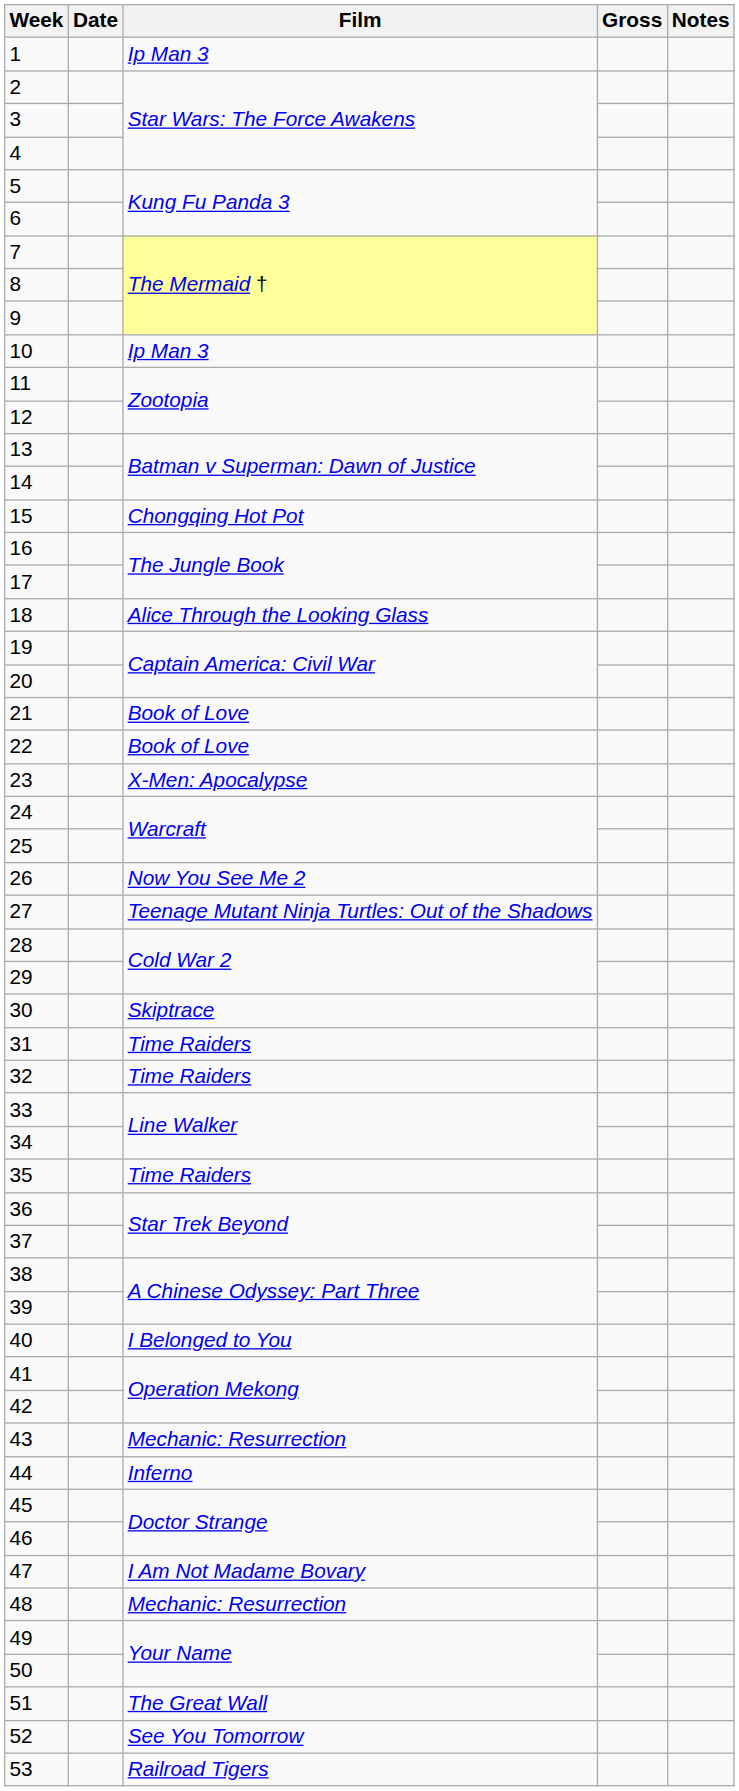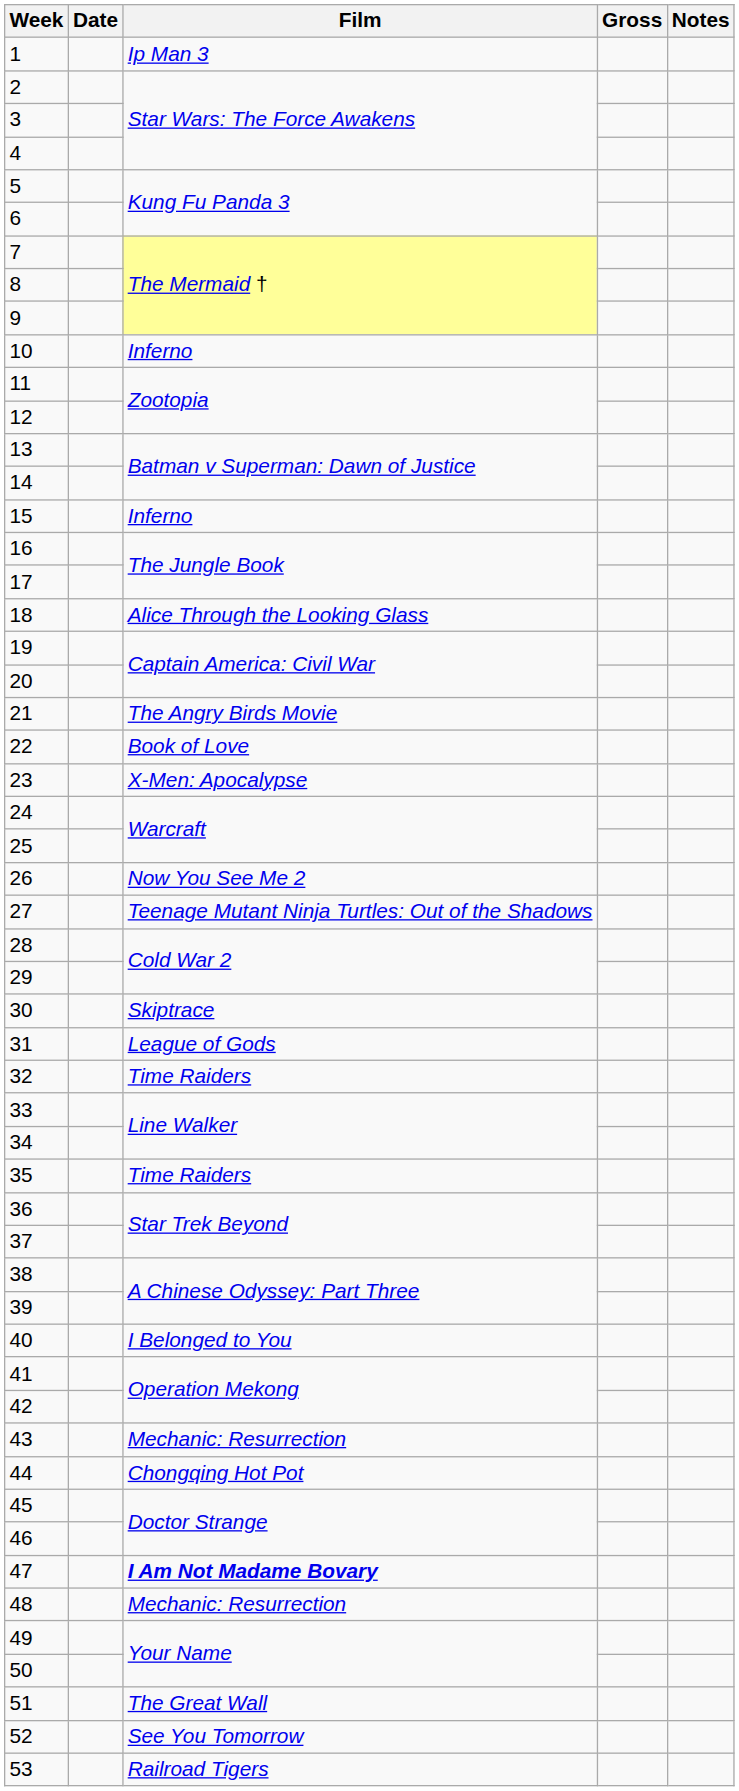 <table class="wikitable sortable">
 <tr>
 <th>Week</th>
 <th>Date</th>
 <th>Film</th>
 <th>Gross</th>
 <th>Notes</th>
 </tr>
 <tr>
 <td>1</td>
 <td></td>
 <td><em><a href='#'>Ip Man 3</a></em></td>
 <td></td>
 <td></td>
 </tr>
 <tr>
 <td>2</td>
 <td></td>
 <td rowspan="3"><em><a href='#'>Star Wars: The Force Awakens</a></em></td>
 <td></td>
 <td></td>
 </tr>
 <tr>
 <td>3</td>
 <td></td>
 <td></td>
 <td></td>
 </tr>
 <tr>
 <td>4</td>
 <td></td>
 <td></td>
 <td></td>
 </tr>
 <tr>
 <td>5</td>
 <td></td>
 <td rowspan="2"><em><a href='#'>Kung Fu Panda 3</a></em></td>
 <td></td>
 <td></td>
 </tr>
 <tr>
 <td>6</td>
 <td></td>
 <td></td>
 <td></td>
 </tr>
 <tr>
 <td>7</td>
 <td></td>
 <td rowspan="3" style="background-color:#FFFF99"><em><a href='#'>The Mermaid</a></em> †</td>
 <td></td>
 <td></td>
 </tr>
 <tr>
 <td>8</td>
 <td></td>
 <td></td>
 <td></td>
 </tr>
 <tr>
 <td>9</td>
 <td></td>
 <td></td>
 <td></td>
 </tr>
 <tr>
 <td>10</td>
 <td></td>
-<td><em><a href='#'>Ip Man 3</a></em></td>
+<td><em><a href='#'>Inferno</a></em></td>
 <td></td>
 <td></td>
 </tr>
 <tr>
 <td>11</td>
 <td></td>
 <td rowspan="2"><em><a href='#'>Zootopia</a></em></td>
 <td></td>
 <td></td>
 </tr>
 <tr>
 <td>12</td>
 <td></td>
 <td></td>
 <td></td>
 </tr>
 <tr>
 <td>13</td>
 <td></td>
 <td rowspan="2"><em><a href='#'>Batman v Superman: Dawn of Justice</a></em></td>
 <td></td>
 <td></td>
 </tr>
 <tr>
 <td>14</td>
 <td></td>
 <td></td>
 <td></td>
 </tr>
 <tr>
 <td>15</td>
 <td></td>
-<td><em><a href='#'>Chongqing Hot Pot</a></em></td>
+<td><em><a href='#'>Inferno</a></em></td>
 <td></td>
 <td></td>
 </tr>
 <tr>
 <td>16</td>
 <td></td>
 <td rowspan="2"><em><a href='#'>The Jungle Book</a></em></td>
 <td></td>
 <td></td>
 </tr>
 <tr>
 <td>17</td>
 <td></td>
 <td></td>
 <td></td>
 </tr>
 <tr>
 <td>18</td>
 <td></td>
 <td><em><a href='#'>Alice Through the Looking Glass</a></em></td>
 <td></td>
 <td></td>
 </tr>
 <tr>
 <td>19</td>
 <td></td>
 <td rowspan="2"><em><a href='#'>Captain America: Civil War</a></em></td>
 <td></td>
 <td></td>
 </tr>
 <tr>
 <td>20</td>
 <td></td>
 <td></td>
 <td></td>
 </tr>
 <tr>
 <td>21</td>
 <td></td>
-<td><em><a href='#'>Book of Love</a></em></td>
+<td><em><a href='#'>The Angry Birds Movie</a></em></td>
 <td></td>
 <td></td>
 </tr>
 <tr>
 <td>22</td>
 <td></td>
 <td><em><a href='#'>Book of Love</a></em></td>
 <td></td>
 <td></td>
 </tr>
 <tr>
 <td>23</td>
 <td></td>
 <td><em><a href='#'>X-Men: Apocalypse</a></em></td>
 <td></td>
 <td></td>
 </tr>
 <tr>
 <td>24</td>
 <td></td>
 <td rowspan="2"><em><a href='#'>Warcraft</a></em></td>
 <td></td>
 <td></td>
 </tr>
 <tr>
 <td>25</td>
 <td></td>
 <td></td>
 <td></td>
 </tr>
 <tr>
 <td>26</td>
 <td></td>
 <td><em><a href='#'>Now You See Me 2</a></em></td>
 <td></td>
 <td></td>
 </tr>
 <tr>
 <td>27</td>
 <td></td>
 <td><em><a href='#'>Teenage Mutant Ninja Turtles: Out of the Shadows</a></em></td>
 <td></td>
 <td></td>
 </tr>
 <tr>
 <td>28</td>
 <td></td>
 <td rowspan="2"><em><a href='#'>Cold War 2</a></em></td>
 <td></td>
 <td></td>
 </tr>
 <tr>
 <td>29</td>
 <td></td>
 <td></td>
 <td></td>
 </tr>
 <tr>
 <td>30</td>
 <td></td>
 <td><em><a href='#'>Skiptrace</a></em></td>
 <td></td>
 <td></td>
 </tr>
 <tr>
 <td>31</td>
 <td></td>
-<td><em><a href='#'>Time Raiders</a></em></td>
+<td><em><a href='#'>League of Gods</a></em></td>
 <td></td>
 <td></td>
 </tr>
 <tr>
 <td>32</td>
 <td></td>
 <td><em><a href='#'>Time Raiders</a></em></td>
 <td></td>
 <td></td>
 </tr>
 <tr>
 <td>33</td>
 <td></td>
 <td rowspan="2"><em><a href='#'>Line Walker</a></em></td>
 <td></td>
 <td></td>
 </tr>
 <tr>
 <td>34</td>
 <td></td>
 <td></td>
 <td></td>
 </tr>
 <tr>
 <td>35</td>
 <td></td>
 <td><em><a href='#'>Time Raiders</a></em></td>
 <td></td>
 <td></td>
 </tr>
 <tr>
 <td>36</td>
 <td></td>
 <td rowspan="2"><em><a href='#'>Star Trek Beyond</a></em></td>
 <td></td>
 <td></td>
 </tr>
 <tr>
 <td>37</td>
 <td></td>
 <td></td>
 <td></td>
 </tr>
 <tr>
 <td>38</td>
 <td></td>
 <td rowspan="2"><em><a href='#'>A Chinese Odyssey: Part Three</a></em></td>
 <td></td>
 <td></td>
 </tr>
 <tr>
 <td>39</td>
 <td></td>
 <td></td>
 <td></td>
 </tr>
 <tr>
 <td>40</td>
 <td></td>
 <td><em><a href='#'>I Belonged to You</a></em></td>
 <td></td>
 <td></td>
 </tr>
 <tr>
 <td>41</td>
 <td></td>
 <td rowspan="2"><em><a href='#'>Operation Mekong</a></em></td>
 <td></td>
 <td></td>
 </tr>
 <tr>
 <td>42</td>
 <td></td>
 <td></td>
 <td></td>
 </tr>
 <tr>
 <td>43</td>
 <td></td>
 <td><em><a href='#'>Mechanic: Resurrection</a></em></td>
 <td></td>
 <td></td>
 </tr>
 <tr>
 <td>44</td>
 <td></td>
-<td><em><a href='#'>Inferno</a></em></td>
+<td><em><a href='#'>Chongqing Hot Pot</a></em></td>
 <td></td>
 <td></td>
 </tr>
 <tr>
 <td>45</td>
 <td></td>
 <td rowspan="2"><em><a href='#'>Doctor Strange</a></em></td>
 <td></td>
 <td></td>
 </tr>
 <tr>
 <td>46</td>
 <td></td>
 <td></td>
 <td></td>
 </tr>
 <tr>
 <td>47</td>
 <td></td>
-<td><em><a href='#'>I Am Not Madame Bovary</a></em></td>
+<td><strong><em><a href='#'>I Am Not Madame Bovary</a></em></strong></td>
 <td></td>
 <td></td>
 </tr>
 <tr>
 <td>48</td>
 <td></td>
 <td><em><a href='#'>Mechanic: Resurrection</a></em></td>
 <td></td>
 <td></td>
 </tr>
 <tr>
 <td>49</td>
 <td></td>
 <td rowspan="2"><em><a href='#'>Your Name</a></em></td>
 <td></td>
 <td></td>
 </tr>
 <tr>
 <td>50</td>
 <td></td>
 <td></td>
 <td></td>
 </tr>
 <tr>
 <td>51</td>
 <td></td>
 <td><em><a href='#'>The Great Wall</a></em></td>
 <td></td>
 <td></td>
 </tr>
 <tr>
 <td>52</td>
 <td></td>
 <td><em><a href='#'>See You Tomorrow</a></em></td>
 <td></td>
 <td></td>
 </tr>
 <tr>
 <td>53</td>
 <td></td>
 <td><em><a href='#'>Railroad Tigers</a></em></td>
 <td></td>
 <td></td>
 </tr>
 </table>
